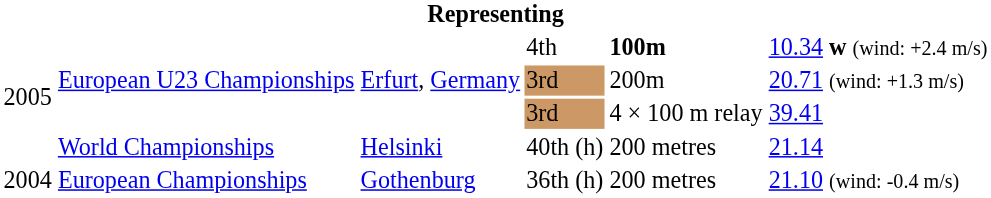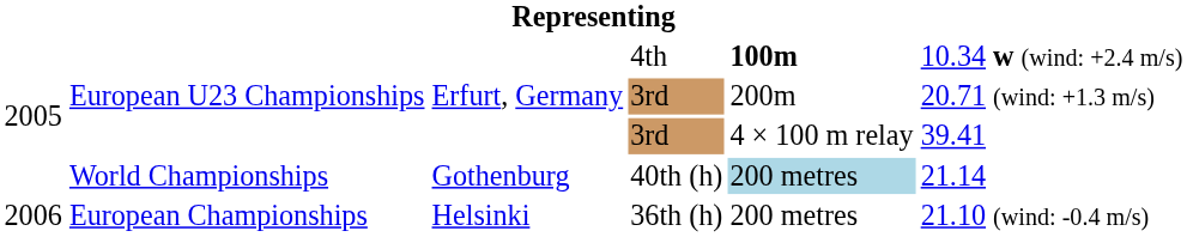 <table>
 <tr>
 <th colspan="6">Representing </th>
 </tr>
 <tr>
 <td rowspan=4>2005</td>
 <td rowspan=3><a href='#'>European U23 Championships</a></td>
 <td rowspan=3><a href='#'>Erfurt</a>, <a href='#'>Germany</a></td>
 <td>4th</td>
 <td><strong>100m</strong></td>
 <td><a href='#'>10.34</a> <strong>w</strong> <small>(wind: +2.4 m/s)</small></td>
 </tr>
 <tr>
 <td bgcolor="cc9966">3rd</td>
 <td>200m</td>
 <td><a href='#'>20.71</a> <small>(wind: +1.3 m/s)</small></td>
 </tr>
 <tr>
 <td bgcolor="cc9966">3rd</td>
 <td>4 × 100 m relay</td>
 <td><a href='#'>39.41</a></td>
 </tr>
 <tr>
 <td align=left><a href='#'>World Championships</a></td>
-<td align=left> <a href='#'>Helsinki</a></td>
+<td align=left> <a href='#'>Gothenburg</a></td>
 <td>40th (h)</td>
-<td>200 metres</td>
+<td style="background: lightblue;">200 metres</td>
 <td><a href='#'>21.14</a></td>
 </tr>
 <tr>
-<td>2004</td>
+<td>2006</td>
 <td align=left><a href='#'>European Championships</a></td>
-<td align=left> <a href='#'>Gothenburg</a></td>
+<td align=left> <a href='#'>Helsinki</a></td>
 <td>36th (h)</td>
 <td>200 metres</td>
 <td><a href='#'>21.10</a> <small>(wind: -0.4 m/s)</small></td>
 </tr>
 </table>
